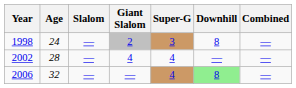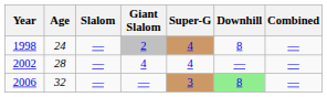 <table class=wikitable style="text-align:center">
 <tr>
 <th>  Year  </th>
 <th> Age </th>
 <th> Slalom </th>
 <th> Giant <br> Slalom </th>
 <th>Super-G</th>
 <th>Downhill</th>
 <th>Combined</th>
 </tr>
 <tr>
 <td><a href='#'>1998</a></td>
 <td><em>24</em></td>
 <td><a href='#'>—</a></td>
 <td style="background:silver;"><a href='#'>2</a></td>
-<td style="background:#c96;"><a href='#'>3</a></td>
+<td style="background:#c96;"><a href='#'>4</a></td>
 <td><a href='#'>8</a></td>
 <td><a href='#'>—</a></td>
 </tr>
 <tr>
 <td><a href='#'>2002</a></td>
 <td><em>28</em></td>
 <td><a href='#'>—</a></td>
 <td><a href='#'>4</a></td>
 <td><a href='#'>4</a></td>
 <td><a href='#'>—</a></td>
 <td><a href='#'>—</a></td>
 </tr>
 <tr>
 <td><a href='#'>2006</a></td>
 <td><em>32</em></td>
 <td><a href='#'>—</a></td>
 <td><a href='#'>—</a></td>
-<td style="background:#c96;"><a href='#'>4</a></td>
+<td style="background:#c96;"><a href='#'>3</a></td>
 <td style="background: lightgreen;"><a href='#'>8</a></td>
 <td><a href='#'>—</a></td>
 </tr>
 </table>
